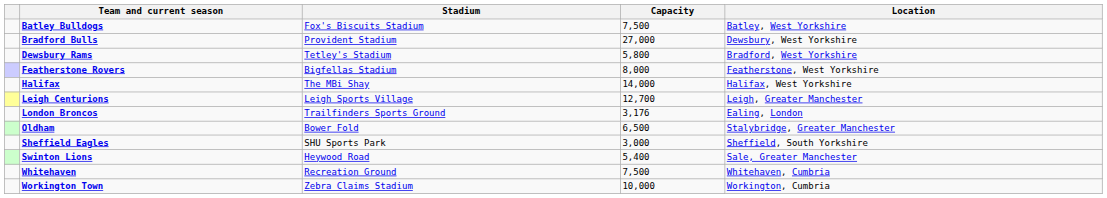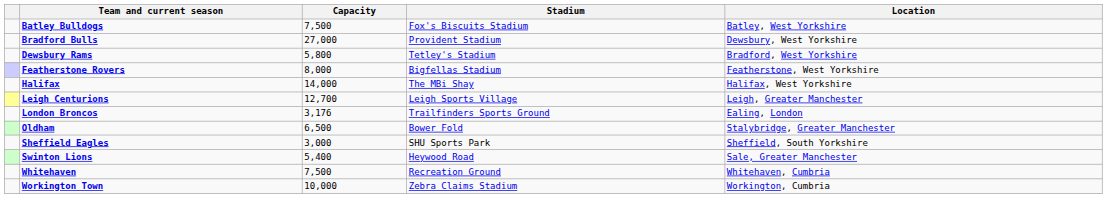 <table class="wikitable sortable" style="width:95%; font-size:95%;">
 <tr>
 <th style="width:15px;" class="unsortable"></th>
 <th>Team and current season</th>
+<th>Capacity</th>
 <th>Stadium</th>
-<th>Capacity</th>
 <th>Location</th>
 </tr>
 <tr>
 <td></td>
 <td> <strong><a href='#'>Batley Bulldogs</a></strong></td>
+<td>7,500</td>
 <td><a href='#'>Fox's Biscuits Stadium</a></td>
-<td>7,500</td>
 <td><a href='#'>Batley</a>, <a href='#'>West Yorkshire</a></td>
 </tr>
 <tr>
 <td></td>
 <td> <strong><a href='#'>Bradford Bulls</a></strong></td>
+<td>27,000</td>
 <td><a href='#'>Provident Stadium</a></td>
-<td>27,000</td>
 <td><a href='#'>Dewsbury</a>, West Yorkshire</td>
 </tr>
 <tr>
 <td></td>
 <td> <strong><a href='#'>Dewsbury Rams</a></strong></td>
+<td>5,800</td>
 <td><a href='#'>Tetley's Stadium</a></td>
-<td>5,800</td>
 <td><a href='#'>Bradford</a>, <a href='#'>West Yorkshire</a></td>
 </tr>
 <tr>
 <td style="background:#ccccff;"></td>
 <td> <strong><a href='#'>Featherstone Rovers</a></strong></td>
+<td>8,000</td>
 <td><a href='#'>Bigfellas Stadium</a></td>
-<td>8,000</td>
 <td><a href='#'>Featherstone</a>, West Yorkshire</td>
 </tr>
 <tr>
 <td></td>
 <td> <strong><a href='#'>Halifax</a></strong></td>
+<td>14,000</td>
 <td><a href='#'>The MBi Shay</a></td>
-<td>14,000</td>
 <td><a href='#'>Halifax</a>, West Yorkshire</td>
 </tr>
 <tr>
 <td style="background:#ff9;"></td>
 <td> <strong><a href='#'>Leigh Centurions</a></strong></td>
+<td>12,700</td>
 <td><a href='#'>Leigh Sports Village</a></td>
-<td>12,700</td>
 <td><a href='#'>Leigh</a>, <a href='#'>Greater Manchester</a></td>
 </tr>
 <tr>
 <td></td>
 <td> <strong><a href='#'>London Broncos</a></strong></td>
+<td>3,176</td>
 <td><a href='#'>Trailfinders Sports Ground</a></td>
-<td>3,176</td>
 <td><a href='#'>Ealing</a>, <a href='#'>London</a></td>
 </tr>
 <tr>
 <td style="background:#CCFFCC;"></td>
 <td> <strong><a href='#'>Oldham</a></strong></td>
+<td>6,500</td>
 <td><a href='#'>Bower Fold</a></td>
-<td>6,500</td>
 <td><a href='#'>Stalybridge</a>, <a href='#'>Greater Manchester</a></td>
 </tr>
 <tr>
 <td></td>
 <td> <strong><a href='#'>Sheffield Eagles</a></strong></td>
+<td>3,000</td>
 <td>SHU Sports Park</td>
-<td>3,000</td>
 <td><a href='#'>Sheffield</a>, South Yorkshire</td>
 </tr>
 <tr>
 <td style="background:#CCFFCC;"></td>
 <td> <strong><a href='#'>Swinton Lions</a></strong></td>
+<td>5,400</td>
 <td><a href='#'>Heywood Road</a></td>
-<td>5,400</td>
 <td><a href='#'>Sale, Greater Manchester</a></td>
 </tr>
 <tr>
 <td></td>
 <td> <strong><a href='#'>Whitehaven</a></strong></td>
+<td>7,500</td>
 <td><a href='#'>Recreation Ground</a></td>
-<td>7,500</td>
 <td><a href='#'>Whitehaven</a>, <a href='#'>Cumbria</a></td>
 </tr>
 <tr>
 <td></td>
 <td> <strong><a href='#'>Workington Town</a></strong></td>
+<td>10,000</td>
 <td><a href='#'>Zebra Claims Stadium</a></td>
-<td>10,000</td>
 <td><a href='#'>Workington</a>, Cumbria</td>
 </tr>
 </table>
